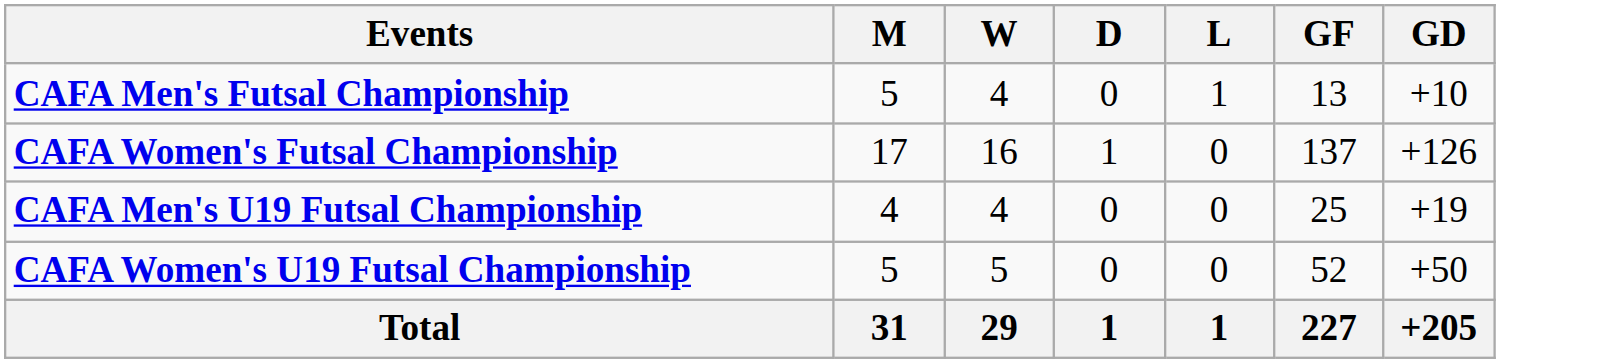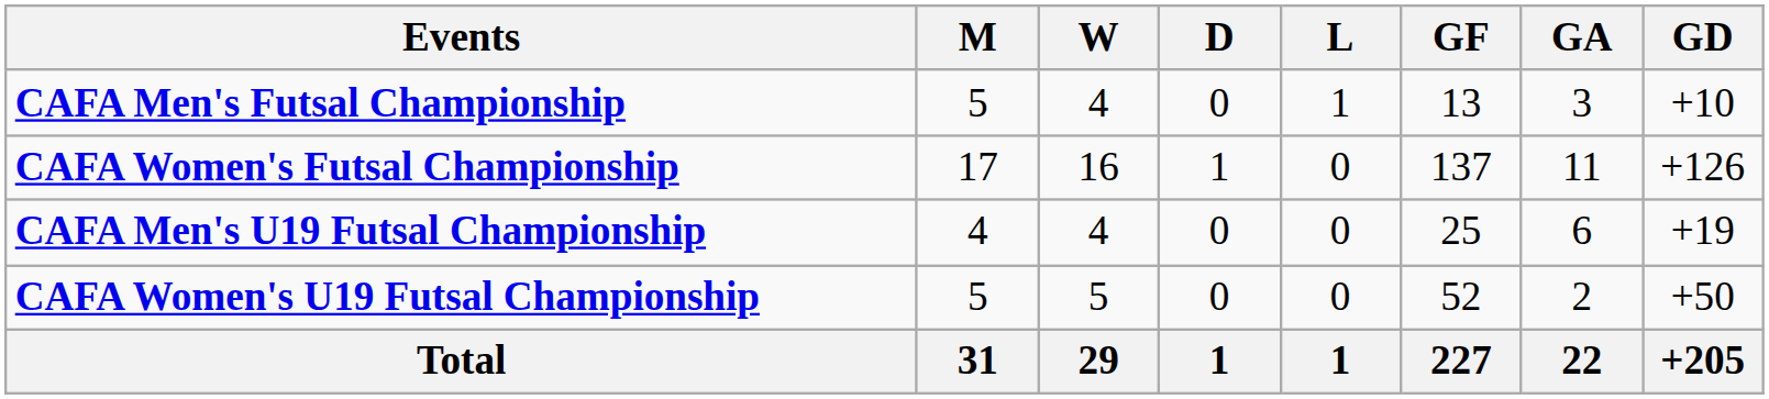 <table class="wikitable" style="text-align: center">
 <tr>
 <th width=350>Events</th>
 <th width=40>M</th>
 <th width=40>W</th>
 <th width=40>D</th>
 <th width=40>L</th>
 <th width=40>GF</th>
+<th width=40>GA</th>
 <th width=40>GD</th>
 </tr>
 <tr>
 <td align=left><strong><a href='#'>CAFA Men's Futsal Championship</a></strong></td>
 <td>5</td>
 <td>4</td>
 <td>0</td>
 <td>1</td>
 <td>13</td>
+<td>3</td>
 <td>+10</td>
 </tr>
 <tr>
 <td align=left><strong><a href='#'>CAFA Women's Futsal Championship</a></strong></td>
 <td>17</td>
 <td>16</td>
 <td>1</td>
 <td>0</td>
 <td>137</td>
+<td>11</td>
 <td>+126</td>
 </tr>
 <tr>
 <td align=left><strong><a href='#'>CAFA Men's U19 Futsal Championship</a></strong></td>
 <td>4</td>
 <td>4</td>
 <td>0</td>
 <td>0</td>
 <td>25</td>
+<td>6</td>
 <td>+19</td>
 </tr>
 <tr>
 <td align=left><strong><a href='#'>CAFA Women's U19 Futsal Championship</a></strong></td>
 <td>5</td>
 <td>5</td>
 <td>0</td>
 <td>0</td>
 <td>52</td>
+<td>2</td>
 <td>+50</td>
 </tr>
 <tr>
 <th>Total</th>
 <th><strong>31</strong></th>
 <th><strong>29</strong></th>
 <th><strong>1</strong></th>
 <th><strong>1</strong></th>
 <th><strong>227</strong></th>
+<th><strong>22</strong></th>
 <th><strong>+205</strong></th>
 </tr>
 </table>
